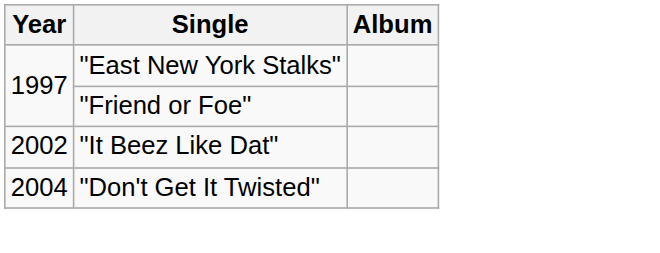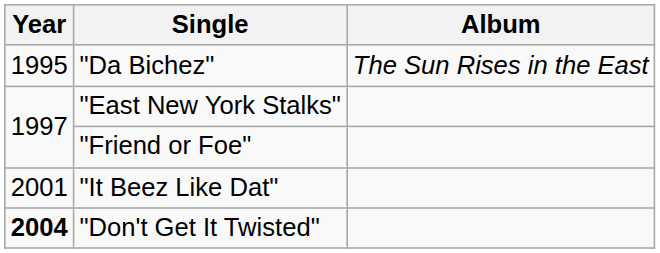 <table class="wikitable" style="text-align:center;">
 <tr>
 <th>Year</th>
 <th>Single</th>
 <th>Album</th>
+</tr>
+<tr>
+<td>1995</td>
+<td align=left>"Da Bichez"</td>
+<td align=left><em>The Sun Rises in the East</em></td>
 </tr>
 <tr>
 <td rowspan=2>1997</td>
 <td align=left>"East New York Stalks"</td>
 <td></td>
 </tr>
 <tr>
 <td align=left>"Friend or Foe"</td>
 <td></td>
 </tr>
 <tr>
-<td>2002</td>
+<td>2001</td>
 <td align=left>"It Beez Like Dat"</td>
 <td></td>
 </tr>
 <tr>
-<td>2004</td>
+<td><strong>2004</strong></td>
 <td align=left>"Don't Get It Twisted"</td>
 <td></td>
 </tr>
 </table>
